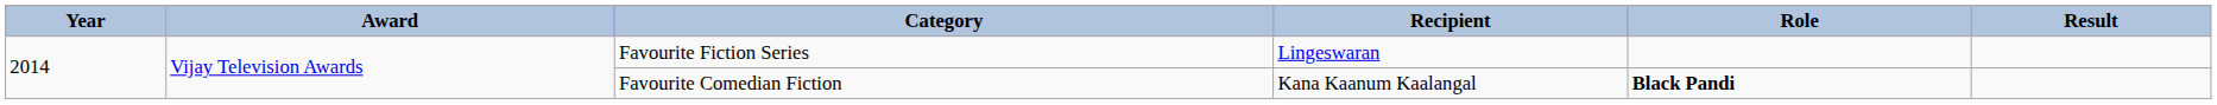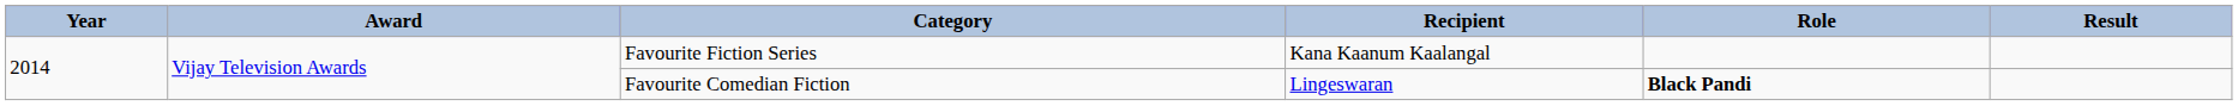 <table class="wikitable" width="90%">
 <tr bgcolor="blue">
 <th style="width:25pt; background:LightSteelBlue;">Year</th>
 <th style="width:80pt; background:LightSteelBlue;">Award</th>
 <th style="width:120pt; background:LightSteelBlue;">Category</th>
 <th style="width:60pt; background:LightSteelBlue;">Recipient</th>
 <th style="width:60pt; background:LightSteelBlue;">Role</th>
 <th style="width:40pt; background:LightSteelBlue;">Result</th>
 </tr>
 <tr>
 <td rowspan="2">2014</td>
 <td rowspan="2"><a href='#'>Vijay Television Awards</a></td>
 <td>Favourite Fiction Series</td>
-<td><a href='#'>Lingeswaran</a></td>
+<td>Kana Kaanum Kaalangal</td>
 <td></td>
 <td></td>
 </tr>
 <tr>
 <td>Favourite Comedian Fiction</td>
-<td>Kana Kaanum Kaalangal</td>
+<td><a href='#'>Lingeswaran</a></td>
 <td><strong>Black Pandi</strong></td>
 <td></td>
 </tr>
 </table>
